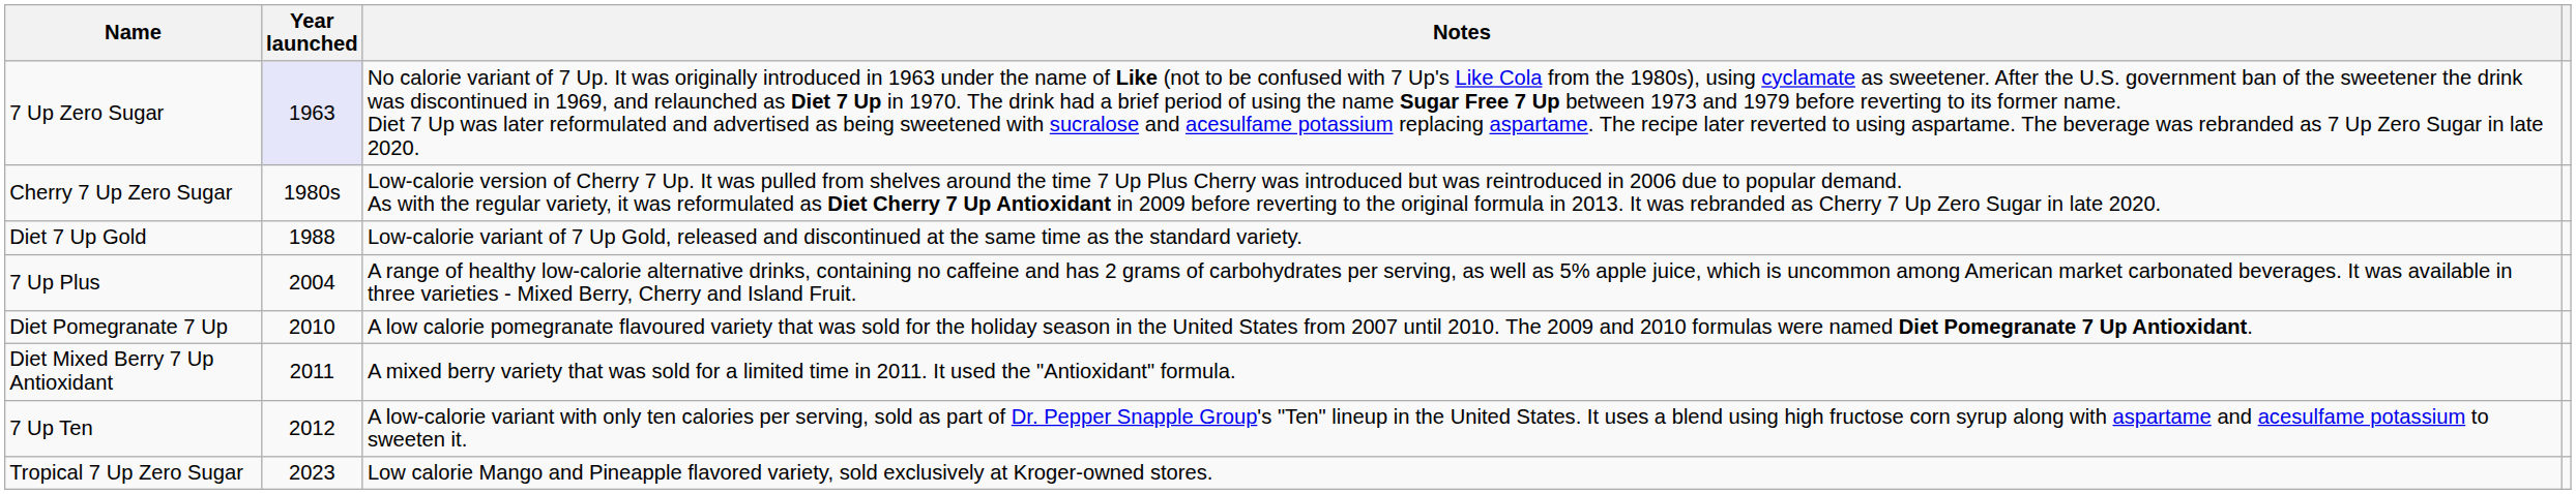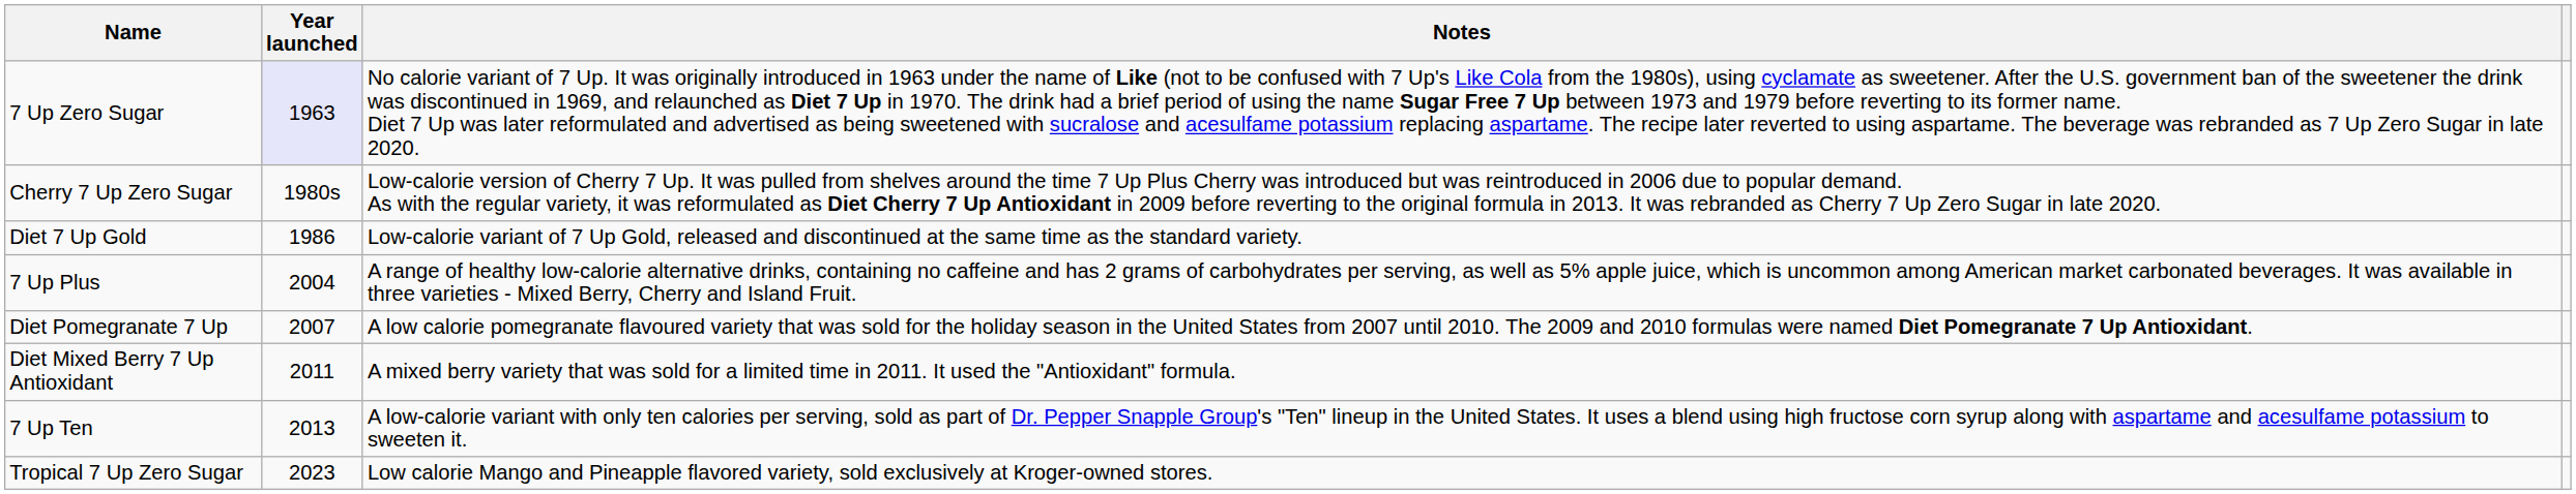 <table class="wikitable sortable">
 <tr>
 <th style="width:10%">Name</th>
 <th>Year<br>launched</th>
 <th>Notes</th>
 <th class="unsortable"></th>
 </tr>
 <tr>
 <td>7 Up Zero Sugar</td>
 <td style="background: lavender; text-align:center;">1963</td>
 <td>No calorie variant of 7 Up. It was originally introduced in 1963 under the name of <strong>Like</strong> (not to be confused with 7 Up's <a href='#'>Like Cola</a> from the 1980s), using <a href='#'>cyclamate</a> as sweetener. After the U.S. government ban of the sweetener the drink was discontinued in 1969, and relaunched as <strong>Diet 7 Up</strong> in 1970. The drink had a brief period of using the name <strong>Sugar Free 7 Up</strong> between 1973 and 1979 before reverting to its former name.<br>Diet 7 Up was later reformulated and advertised as being sweetened with <a href='#'>sucralose</a> and <a href='#'>acesulfame potassium</a> replacing <a href='#'>aspartame</a>. The recipe later reverted to using aspartame. The beverage was rebranded as 7 Up Zero Sugar in late 2020.</td>
 <td align=center><br></td>
 </tr>
 <tr>
 <td>Cherry 7 Up Zero Sugar</td>
 <td style="text-align:center;">1980s</td>
 <td>Low-calorie version of Cherry 7 Up. It was pulled from shelves around the time 7 Up Plus Cherry was introduced but was reintroduced in 2006 due to popular demand.<br>As with the regular variety, it was reformulated as <strong>Diet Cherry 7 Up Antioxidant</strong> in 2009 before reverting to the original formula in 2013. It was rebranded as Cherry 7 Up Zero Sugar in late 2020.</td>
 <td align=center></td>
 </tr>
 <tr>
 <td>Diet 7 Up Gold</td>
-<td style="text-align:center;">1988</td>
+<td style="text-align:center;">1986</td>
 <td>Low-calorie variant of 7 Up Gold, released and discontinued at the same time as the standard variety.</td>
 <td align=center></td>
 </tr>
 <tr>
 <td>7 Up Plus</td>
 <td style="text-align:center;">2004</td>
 <td>A range of healthy low-calorie alternative drinks, containing no caffeine and has 2 grams of carbohydrates per serving, as well as 5% apple juice, which is uncommon among American market carbonated beverages. It was available in three varieties - Mixed Berry, Cherry and Island Fruit.</td>
 <td align=center></td>
 </tr>
 <tr>
 <td>Diet Pomegranate 7 Up</td>
-<td style="text-align:center;">2010</td>
+<td style="text-align:center;">2007</td>
 <td>A low calorie pomegranate flavoured variety that was sold for the holiday season in the United States from 2007 until 2010. The 2009 and 2010 formulas were named <strong>Diet Pomegranate 7 Up Antioxidant</strong>.</td>
 <td align=center></td>
 </tr>
 <tr>
 <td>Diet Mixed Berry 7 Up Antioxidant</td>
 <td style="text-align:center;">2011</td>
 <td>A mixed berry variety that was sold for a limited time in 2011. It used the "Antioxidant" formula.</td>
 <td align=center></td>
 </tr>
 <tr>
 <td>7 Up Ten</td>
-<td style="text-align:center;">2012</td>
+<td style="text-align:center;">2013</td>
 <td>A low-calorie variant with only ten calories per serving, sold as part of <a href='#'>Dr. Pepper Snapple Group</a>'s "Ten" lineup in the United States. It uses a blend using high fructose corn syrup along with <a href='#'>aspartame</a> and <a href='#'>acesulfame potassium</a> to sweeten it.</td>
 <td align=center></td>
 </tr>
 <tr>
 <td>Tropical 7 Up Zero Sugar</td>
 <td style="text-align:center;">2023</td>
 <td>Low calorie Mango and Pineapple flavored variety, sold exclusively at Kroger-owned stores.</td>
 <td align=center></td>
 </tr>
 </table>
